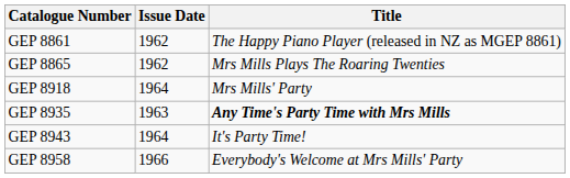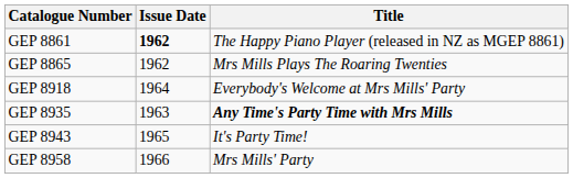 <table class="wikitable">
 <tr>
 <th>Catalogue Number</th>
 <th>Issue Date</th>
 <th>Title</th>
 </tr>
 <tr>
 <td>GEP 8861</td>
-<td>1962</td>
+<td><strong>1962</strong></td>
 <td><em>The Happy Piano Player</em> (released in NZ as MGEP 8861)</td>
 </tr>
 <tr>
 <td>GEP 8865</td>
 <td>1962</td>
 <td><em>Mrs Mills Plays The Roaring Twenties</em></td>
 </tr>
 <tr>
 <td>GEP 8918</td>
 <td>1964</td>
-<td><em>Mrs Mills' Party</td>
+<td><em>Everybody's Welcome at Mrs Mills' Party</em></td>
 </tr>
 <tr>
 <td>GEP 8935</td>
 <td>1963</td>
 <td><strong><em>Any Time's Party Time with Mrs Mills</em></strong></td>
 </tr>
 <tr>
 <td>GEP 8943</td>
-<td>1964</td>
+<td>1965</td>
 <td><em>It's Party Time!</em></td>
 </tr>
 <tr>
 <td>GEP 8958</td>
 <td>1966</td>
-<td><em>Everybody's Welcome at Mrs Mills' Party</em></td>
+<td><em>Mrs Mills' Party</td>
 </tr>
 </table>
